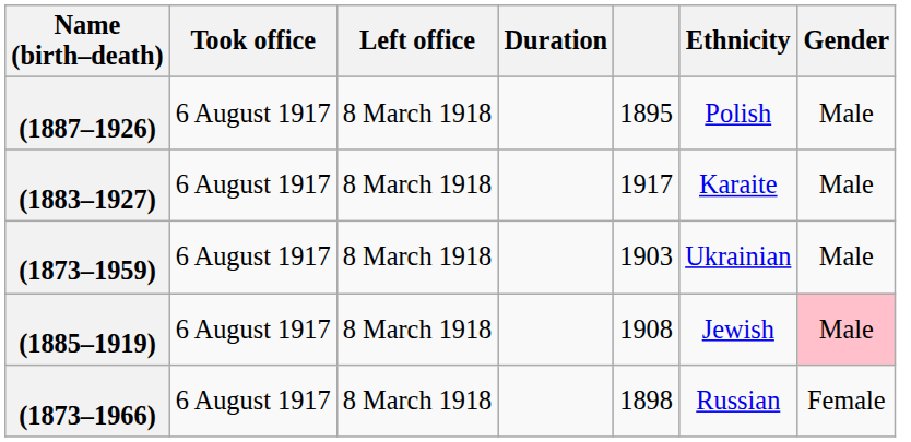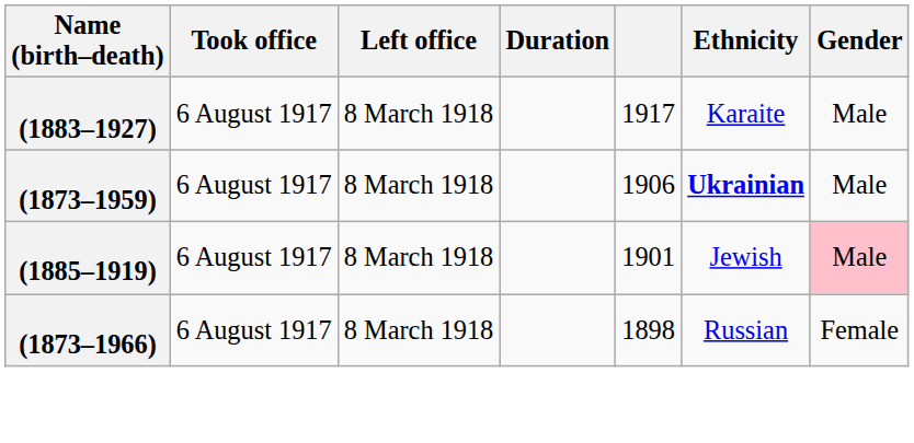 <table class="wikitable plainrowheaders sortable" style="text-align:center;" border="1">
 <tr>
 <th scope="col">Name<br>(birth–death)</th>
 <th scope="col">Took office</th>
 <th scope="col">Left office</th>
 <th scope="col">Duration</th>
 <th></th>
 <th>Ethnicity</th>
 <th>Gender</th>
-</tr>
-<tr>
-<th scope="row"><br>(1887–1926)</th>
-<td>6 August 1917</td>
-<td>8 March 1918</td>
-<td></td>
-<td>1895</td>
-<td><a href='#'>Polish</a></td>
-<td>Male</td>
 </tr>
 <tr>
 <th scope="row"><br>(1883–1927)</th>
 <td>6 August 1917</td>
 <td>8 March 1918</td>
 <td></td>
 <td>1917</td>
 <td><a href='#'>Karaite</a></td>
 <td>Male</td>
 </tr>
 <tr>
 <th scope="row"><br>(1873–1959)</th>
 <td>6 August 1917</td>
 <td>8 March 1918</td>
 <td></td>
-<td>1903</td>
-<td><a href='#'>Ukrainian</a></td>
+<td>1906</td>
+<td><strong><a href='#'>Ukrainian</a></strong></td>
 <td>Male</td>
 </tr>
 <tr>
 <th scope="row"><br>(1885–1919)</th>
 <td>6 August 1917</td>
 <td>8 March 1918</td>
 <td></td>
-<td>1908</td>
+<td>1901</td>
 <td><a href='#'>Jewish</a></td>
 <td style="background: pink;">Male</td>
 </tr>
 <tr>
 <th scope="row"><br>(1873–1966)</th>
 <td>6 August 1917</td>
 <td>8 March 1918</td>
 <td></td>
 <td>1898</td>
 <td><a href='#'>Russian</a></td>
 <td>Female</td>
 </tr>
 </table>
